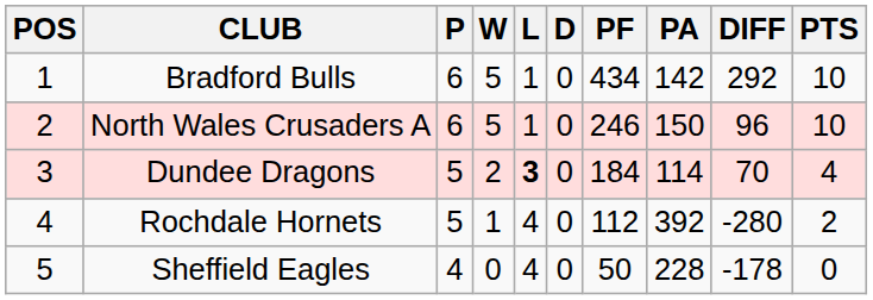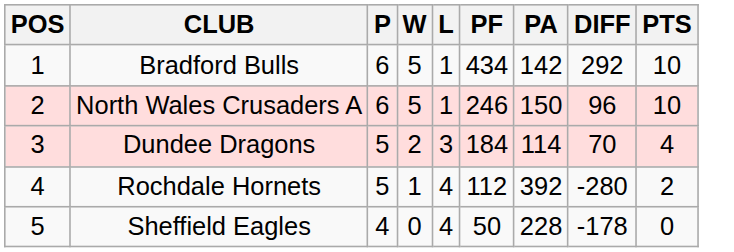 <table class="wikitable" style="text-align: center;">
 <tr>
 <th>POS</th>
 <th>CLUB</th>
 <th>P</th>
 <th>W</th>
 <th>L</th>
-<th>D</th>
 <th>PF</th>
 <th>PA</th>
 <th>DIFF</th>
 <th>PTS</th>
 </tr>
 <tr>
 <td>1</td>
 <td> Bradford Bulls</td>
 <td>6</td>
 <td>5</td>
 <td>1</td>
-<td>0</td>
 <td>434</td>
 <td>142</td>
 <td>292</td>
 <td>10</td>
 </tr>
 <tr style="background:#ffdddd;">
 <td>2</td>
 <td> North Wales Crusaders A</td>
 <td>6</td>
 <td>5</td>
 <td>1</td>
-<td>0</td>
 <td>246</td>
 <td>150</td>
 <td>96</td>
 <td>10</td>
 </tr>
 <tr style="background:#ffdddd;">
 <td>3</td>
 <td>Dundee Dragons</td>
 <td>5</td>
 <td>2</td>
-<td><strong>3</strong></td>
-<td>0</td>
+<td>3</td>
 <td>184</td>
 <td>114</td>
 <td>70</td>
 <td>4</td>
 </tr>
 <tr>
 <td>4</td>
 <td> Rochdale Hornets</td>
 <td>5</td>
 <td>1</td>
 <td>4</td>
-<td>0</td>
 <td>112</td>
 <td>392</td>
 <td>-280</td>
 <td>2</td>
 </tr>
 <tr>
 <td>5</td>
 <td> Sheffield Eagles</td>
 <td>4</td>
 <td>0</td>
 <td>4</td>
-<td>0</td>
 <td>50</td>
 <td>228</td>
 <td>-178</td>
 <td>0</td>
 </tr>
 </table>
